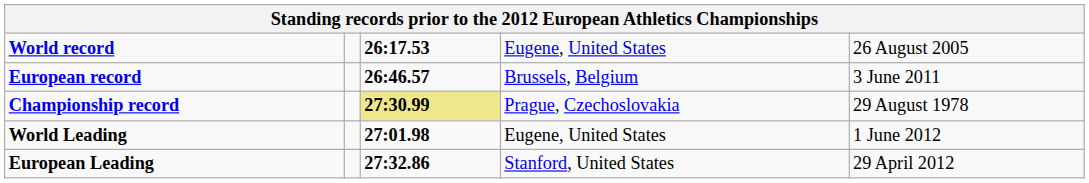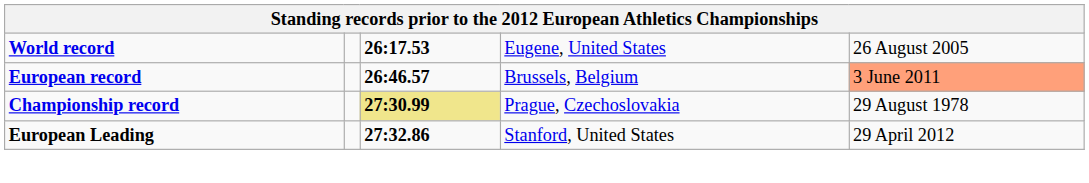 <table class="wikitable" width=75%>
 <tr>
 <th colspan="5">Standing records prior to the 2012 European Athletics Championships</th>
 </tr>
 <tr>
 <td><strong><a href='#'>World record</a></strong></td>
 <td></td>
 <td><strong>26:17.53</strong></td>
 <td><a href='#'>Eugene</a>, <a href='#'>United States</a></td>
 <td>26 August 2005</td>
 </tr>
 <tr>
 <td><strong><a href='#'>European record</a></strong></td>
 <td></td>
 <td><strong>26:46.57</strong></td>
 <td><a href='#'>Brussels</a>, <a href='#'>Belgium</a></td>
-<td>3 June 2011</td>
+<td style="background: lightsalmon;">3 June 2011</td>
 </tr>
 <tr>
 <td><strong><a href='#'>Championship record</a></strong></td>
 <td></td>
 <td style="background: khaki;"><strong>27:30.99</strong></td>
 <td><a href='#'>Prague</a>, <a href='#'>Czechoslovakia</a></td>
 <td>29 August 1978</td>
 </tr>
 <tr>
-<td><strong>World Leading</strong></td>
-<td></td>
-<td><strong>27:01.98</strong></td>
-<td>Eugene, United States</td>
-<td>1 June 2012</td>
-</tr>
-<tr>
 <td><strong>European Leading</strong></td>
 <td></td>
 <td><strong>27:32.86</strong></td>
 <td><a href='#'>Stanford</a>, United States</td>
 <td>29 April 2012</td>
 </tr>
 </table>
